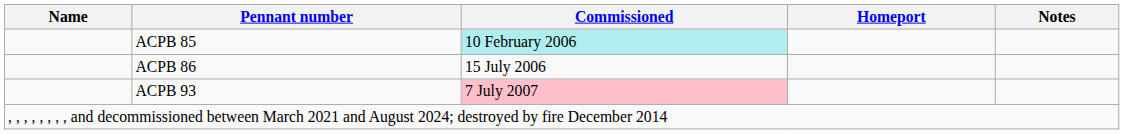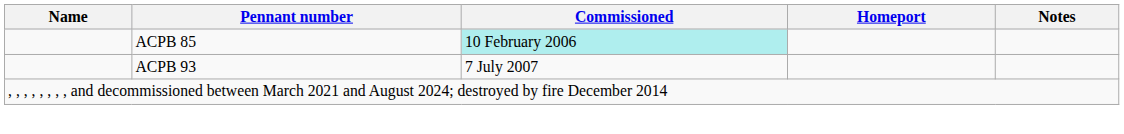 <table class="wikitable" width=90% style="text-align: left">
 <tr bgcolor=lavender>
 <th>Name</th>
 <th><a href='#'>Pennant number</a></th>
 <th><a href='#'>Commissioned</a></th>
 <th><a href='#'>Homeport</a></th>
 <th>Notes</th>
 </tr>
 <tr>
 <td valign=top></td>
 <td>ACPB 85</td>
 <td style="background: paleturquoise;">10 February 2006</td>
 <td></td>
 <td></td>
 </tr>
 <tr>
 <td valign=top></td>
-<td>ACPB 86</td>
-<td>15 July 2006</td>
-<td></td>
-<td></td>
-</tr>
-<tr>
-<td valign=top></td>
 <td>ACPB 93</td>
-<td style="background: pink;">7 July 2007</td>
+<td>7 July 2007</td>
 <td></td>
 <td></td>
 </tr>
 <tr>
 <td colspan="5" style="text-align: left;">, , , , , , , ,  and  decommissioned between March 2021 and August 2024;  destroyed by fire December 2014</td>
 </tr>
 </table>
